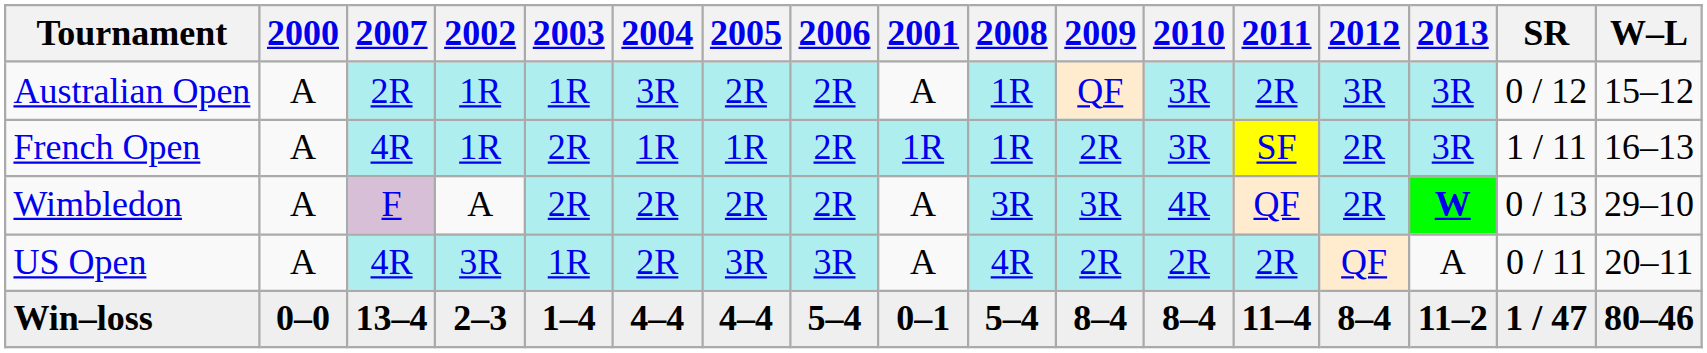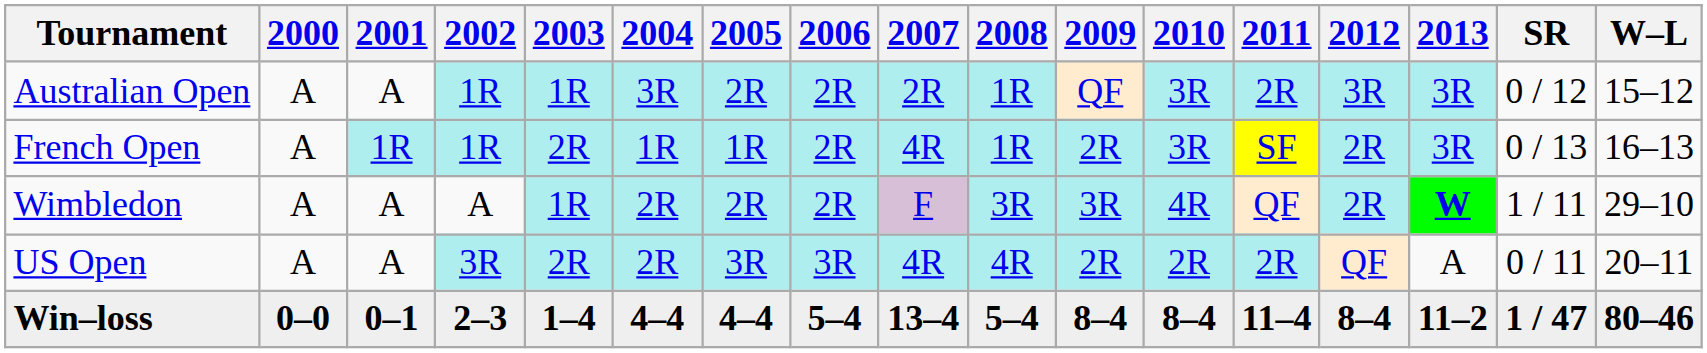 <table class=wikitable style=text-align:center>
 <tr>
 <th>Tournament</th>
 <th><a href='#'>2000</a></th>
-<th><a href='#'>2007</a></th>
+<th><a href='#'>2001</a></th>
 <th><a href='#'>2002</a></th>
 <th><a href='#'>2003</a></th>
 <th><a href='#'>2004</a></th>
 <th><a href='#'>2005</a></th>
 <th><a href='#'>2006</a></th>
-<th><a href='#'>2001</a></th>
+<th><a href='#'>2007</a></th>
 <th><a href='#'>2008</a></th>
 <th><a href='#'>2009</a></th>
 <th><a href='#'>2010</a></th>
 <th><a href='#'>2011</a></th>
 <th><a href='#'>2012</a></th>
 <th><a href='#'>2013</a></th>
 <th>SR</th>
 <th>W–L</th>
 </tr>
 <tr>
 <td align=left><a href='#'>Australian Open</a></td>
 <td>A</td>
-<td bgcolor=afeeee><a href='#'>2R</a></td>
+<td>A</td>
 <td bgcolor=afeeee><a href='#'>1R</a></td>
 <td bgcolor=afeeee><a href='#'>1R</a></td>
 <td bgcolor=afeeee><a href='#'>3R</a></td>
 <td bgcolor=afeeee><a href='#'>2R</a></td>
 <td bgcolor=afeeee><a href='#'>2R</a></td>
-<td>A</td>
+<td bgcolor=afeeee><a href='#'>2R</a></td>
 <td bgcolor=afeeee><a href='#'>1R</a></td>
 <td bgcolor=ffebcd><a href='#'>QF</a></td>
 <td bgcolor=afeeee><a href='#'>3R</a></td>
 <td bgcolor=afeeee><a href='#'>2R</a></td>
 <td bgcolor=afeeee><a href='#'>3R</a></td>
 <td bgcolor=afeeee><a href='#'>3R</a></td>
 <td>0 / 12</td>
 <td>15–12</td>
 </tr>
 <tr>
 <td align=left><a href='#'>French Open</a></td>
 <td>A</td>
-<td bgcolor=afeeee><a href='#'>4R</a></td>
-<td bgcolor=afeeee><a href='#'>1R</a></td>
-<td bgcolor=afeeee><a href='#'>2R</a></td>
 <td bgcolor=afeeee><a href='#'>1R</a></td>
 <td bgcolor=afeeee><a href='#'>1R</a></td>
 <td bgcolor=afeeee><a href='#'>2R</a></td>
 <td bgcolor=afeeee><a href='#'>1R</a></td>
 <td bgcolor=afeeee><a href='#'>1R</a></td>
 <td bgcolor=afeeee><a href='#'>2R</a></td>
+<td bgcolor=afeeee><a href='#'>4R</a></td>
+<td bgcolor=afeeee><a href='#'>1R</a></td>
+<td bgcolor=afeeee><a href='#'>2R</a></td>
 <td bgcolor=afeeee><a href='#'>3R</a></td>
 <td style="background:yellow;"><a href='#'>SF</a></td>
 <td bgcolor=afeeee><a href='#'>2R</a></td>
 <td bgcolor=afeeee><a href='#'>3R</a></td>
-<td>1 / 11</td>
+<td>0 / 13</td>
 <td>16–13</td>
 </tr>
 <tr>
 <td align=left><a href='#'>Wimbledon</a></td>
 <td>A</td>
-<td style="background:thistle;"><a href='#'>F</a></td>
 <td>A</td>
+<td>A</td>
+<td bgcolor=afeeee><a href='#'>1R</a></td>
 <td bgcolor=afeeee><a href='#'>2R</a></td>
 <td bgcolor=afeeee><a href='#'>2R</a></td>
 <td bgcolor=afeeee><a href='#'>2R</a></td>
-<td bgcolor=afeeee><a href='#'>2R</a></td>
-<td>A</td>
+<td style="background:thistle;"><a href='#'>F</a></td>
 <td bgcolor=afeeee><a href='#'>3R</a></td>
 <td bgcolor=afeeee><a href='#'>3R</a></td>
 <td bgcolor=afeeee><a href='#'>4R</a></td>
 <td bgcolor=ffebcd><a href='#'>QF</a></td>
 <td bgcolor=afeeee><a href='#'>2R</a></td>
 <td bgcolor=lime><a href='#'><strong>W</strong></a></td>
-<td>0 / 13</td>
+<td>1 / 11</td>
 <td>29–10</td>
 </tr>
 <tr>
 <td align=left><a href='#'>US Open</a></td>
 <td>A</td>
-<td bgcolor=afeeee><a href='#'>4R</a></td>
+<td>A</td>
 <td bgcolor=afeeee><a href='#'>3R</a></td>
-<td bgcolor=afeeee><a href='#'>1R</a></td>
+<td bgcolor=afeeee><a href='#'>2R</a></td>
 <td bgcolor=afeeee><a href='#'>2R</a></td>
 <td bgcolor=afeeee><a href='#'>3R</a></td>
 <td bgcolor=afeeee><a href='#'>3R</a></td>
-<td>A</td>
+<td bgcolor=afeeee><a href='#'>4R</a></td>
 <td bgcolor=afeeee><a href='#'>4R</a></td>
 <td bgcolor=afeeee><a href='#'>2R</a></td>
 <td bgcolor=afeeee><a href='#'>2R</a></td>
 <td bgcolor=afeeee><a href='#'>2R</a></td>
 <td bgcolor=ffebcd><a href='#'>QF</a></td>
 <td>A</td>
 <td>0 / 11</td>
 <td>20–11</td>
 </tr>
 <tr style="font-weight:bold; background:#efefef;">
 <td style=text-align:left>Win–loss</td>
 <td>0–0</td>
-<td>13–4</td>
+<td>0–1</td>
 <td>2–3</td>
 <td>1–4</td>
 <td>4–4</td>
 <td>4–4</td>
 <td>5–4</td>
-<td>0–1</td>
+<td>13–4</td>
 <td>5–4</td>
 <td>8–4</td>
 <td>8–4</td>
 <td>11–4</td>
 <td>8–4</td>
 <td>11–2</td>
 <td>1 / 47</td>
 <td>80–46</td>
 </tr>
 </table>
